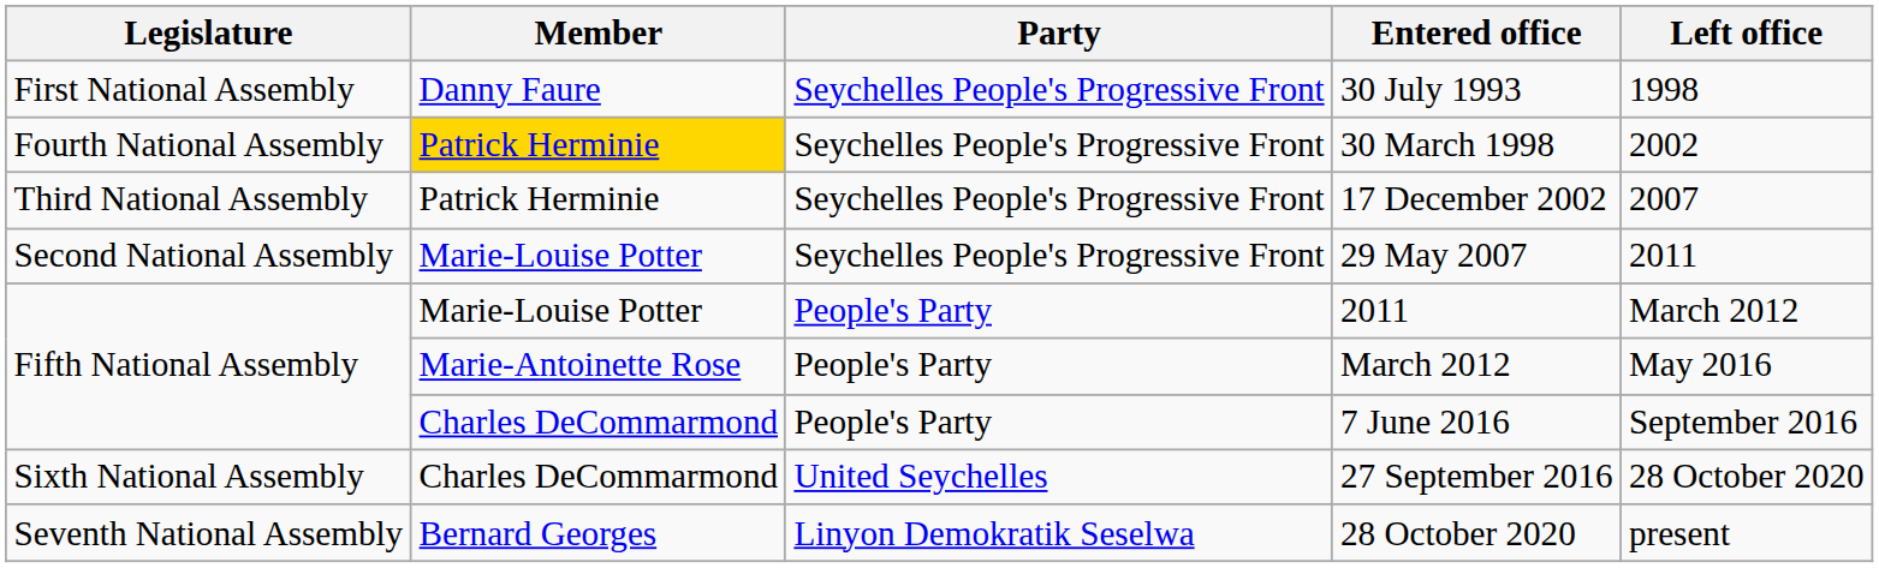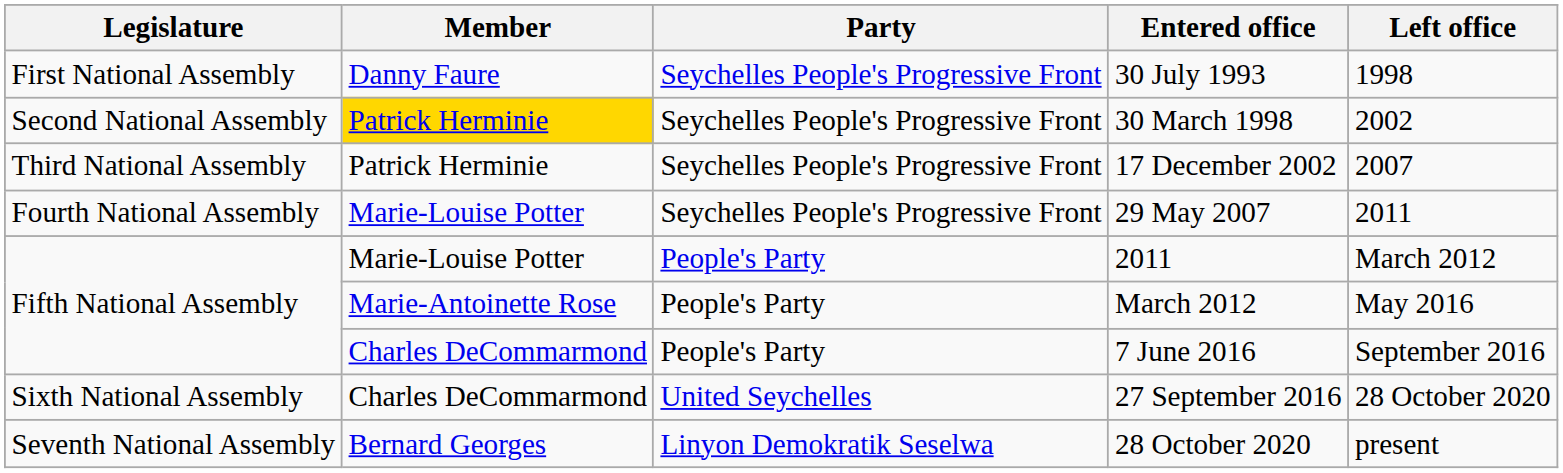 <table class="wikitable">
 <tr>
 <th>Legislature</th>
 <th>Member</th>
 <th>Party</th>
 <th>Entered office</th>
 <th>Left office</th>
 </tr>
 <tr>
 <td>First National Assembly</td>
 <td><a href='#'>Danny Faure</a></td>
 <td><a href='#'>Seychelles People's Progressive Front</a></td>
 <td>30 July 1993</td>
 <td>1998</td>
 </tr>
 <tr>
-<td>Fourth National Assembly</td>
+<td>Second National Assembly</td>
 <td style="background: gold;"><a href='#'>Patrick Herminie</a></td>
 <td>Seychelles People's Progressive Front</td>
 <td>30 March 1998</td>
 <td>2002</td>
 </tr>
 <tr>
 <td>Third National Assembly</td>
 <td>Patrick Herminie</td>
 <td>Seychelles People's Progressive Front</td>
 <td>17 December 2002</td>
 <td>2007</td>
 </tr>
 <tr>
-<td>Second National Assembly</td>
+<td>Fourth National Assembly</td>
 <td><a href='#'>Marie-Louise Potter</a></td>
 <td>Seychelles People's Progressive Front</td>
 <td>29 May 2007</td>
 <td>2011</td>
 </tr>
 <tr>
 <td rowspan="3">Fifth National Assembly</td>
 <td>Marie-Louise Potter</td>
 <td><a href='#'>People's Party</a></td>
 <td>2011</td>
 <td>March 2012</td>
 </tr>
 <tr>
 <td><a href='#'>Marie-Antoinette Rose</a></td>
 <td>People's Party</td>
 <td>March 2012</td>
 <td>May 2016</td>
 </tr>
 <tr>
 <td><a href='#'>Charles DeCommarmond</a></td>
 <td>People's Party</td>
 <td>7 June 2016</td>
 <td>September 2016</td>
 </tr>
 <tr>
 <td>Sixth National Assembly</td>
 <td>Charles DeCommarmond</td>
 <td><a href='#'>United Seychelles</a></td>
 <td>27 September 2016</td>
 <td>28 October 2020</td>
 </tr>
 <tr>
 <td>Seventh National Assembly</td>
 <td><a href='#'>Bernard Georges</a></td>
 <td><a href='#'>Linyon Demokratik Seselwa</a></td>
 <td>28 October 2020</td>
 <td>present</td>
 </tr>
 </table>
